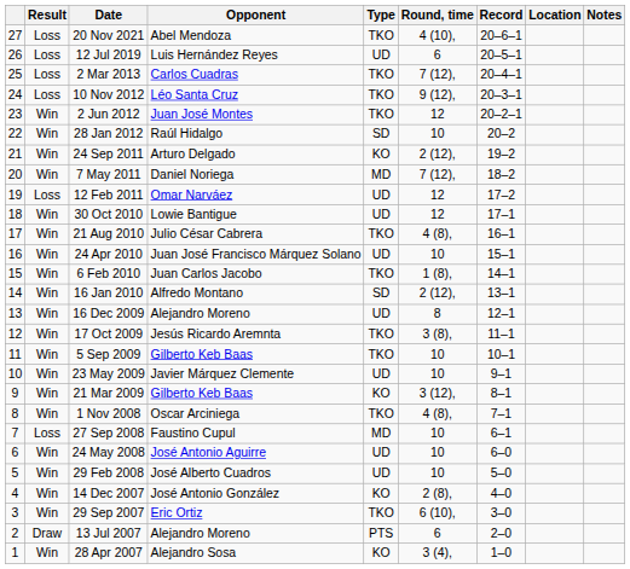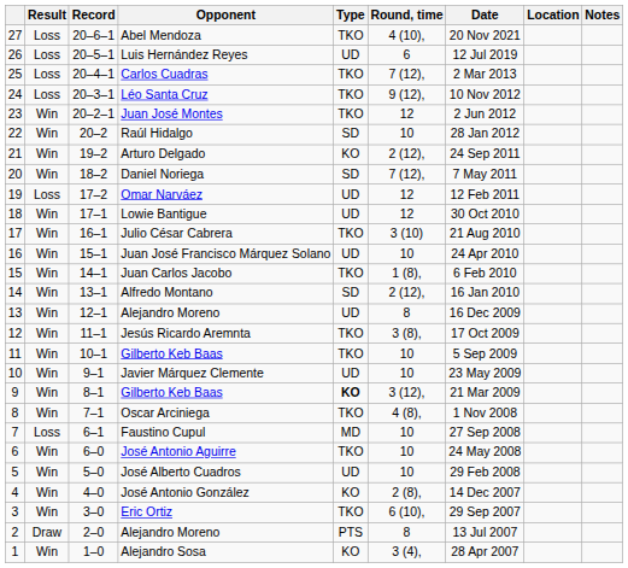 <table class="wikitable" style="text-align:center">
 <tr>
 <th></th>
 <th>Result</th>
-<th>Date</th>
+<th>Record</th>
 <th>Opponent</th>
 <th>Type</th>
 <th>Round, time</th>
-<th>Record</th>
+<th>Date</th>
 <th>Location</th>
 <th>Notes</th>
 </tr>
 <tr>
 <td>27</td>
 <td>Loss</td>
-<td>20 Nov 2021</td>
+<td>20–6–1</td>
 <td style="text-align:left;">Abel Mendoza</td>
 <td>TKO</td>
 <td>4 (10), </td>
-<td>20–6–1</td>
+<td>20 Nov 2021</td>
 <td style="text-align:left;"></td>
 <td></td>
 </tr>
 <tr>
 <td>26</td>
 <td>Loss</td>
-<td>12 Jul 2019</td>
+<td>20–5–1</td>
 <td style="text-align:left;">Luis Hernández Reyes</td>
 <td>UD</td>
 <td>6</td>
-<td>20–5–1</td>
+<td>12 Jul 2019</td>
 <td style="text-align:left;"></td>
 <td></td>
 </tr>
 <tr>
 <td>25</td>
 <td>Loss</td>
-<td>2 Mar 2013</td>
+<td>20–4–1</td>
 <td style="text-align:left;"><a href='#'>Carlos Cuadras</a></td>
 <td>TKO</td>
 <td>7 (12), </td>
-<td>20–4–1</td>
+<td>2 Mar 2013</td>
 <td style="text-align:left;"></td>
 <td style="text-align:left;"></td>
 </tr>
 <tr>
 <td>24</td>
 <td>Loss</td>
-<td>10 Nov 2012</td>
+<td>20–3–1</td>
 <td style="text-align:left;"><a href='#'>Léo Santa Cruz</a></td>
 <td>TKO</td>
 <td>9 (12), </td>
-<td>20–3–1</td>
+<td>10 Nov 2012</td>
 <td style="text-align:left;"></td>
 <td style="text-align:left;"></td>
 </tr>
 <tr>
 <td>23</td>
 <td>Win</td>
-<td>2 Jun 2012</td>
+<td>20–2–1</td>
 <td style="text-align:left;"><a href='#'>Juan José Montes</a></td>
 <td>TKO</td>
 <td>12</td>
-<td>20–2–1</td>
+<td>2 Jun 2012</td>
 <td style="text-align:left;"></td>
 <td style="text-align:left;"></td>
 </tr>
 <tr>
 <td>22</td>
 <td>Win</td>
-<td>28 Jan 2012</td>
+<td>20–2</td>
 <td style="text-align:left;">Raúl Hidalgo</td>
 <td>SD</td>
 <td>10</td>
-<td>20–2</td>
+<td>28 Jan 2012</td>
 <td style="text-align:left;"></td>
 <td></td>
 </tr>
 <tr>
 <td>21</td>
 <td>Win</td>
-<td>24 Sep 2011</td>
+<td>19–2</td>
 <td style="text-align:left;">Arturo Delgado</td>
 <td>KO</td>
 <td>2 (12), </td>
-<td>19–2</td>
+<td>24 Sep 2011</td>
 <td style="text-align:left;"></td>
 <td></td>
 </tr>
 <tr>
 <td>20</td>
 <td>Win</td>
+<td>18–2</td>
+<td style="text-align:left;">Daniel Noriega</td>
+<td>SD</td>
+<td>7 (12), </td>
 <td>7 May 2011</td>
-<td style="text-align:left;">Daniel Noriega</td>
-<td>MD</td>
-<td>7 (12), </td>
-<td>18–2</td>
 <td style="text-align:left;"></td>
 <td></td>
 </tr>
 <tr>
 <td>19</td>
 <td>Loss</td>
-<td>12 Feb 2011</td>
+<td>17–2</td>
 <td style="text-align:left;"><a href='#'>Omar Narváez</a></td>
 <td>UD</td>
 <td>12</td>
-<td>17–2</td>
+<td>12 Feb 2011</td>
 <td style="text-align:left;"></td>
 <td style="text-align:left;"></td>
 </tr>
 <tr>
 <td>18</td>
 <td>Win</td>
-<td>30 Oct 2010</td>
+<td>17–1</td>
 <td style="text-align:left;">Lowie Bantigue</td>
 <td>UD</td>
 <td>12</td>
-<td>17–1</td>
+<td>30 Oct 2010</td>
 <td style="text-align:left;"></td>
 <td></td>
 </tr>
 <tr>
 <td>17</td>
 <td>Win</td>
-<td>21 Aug 2010</td>
+<td>16–1</td>
 <td style="text-align:left;">Julio César Cabrera</td>
 <td>TKO</td>
-<td>4 (8), </td>
-<td>16–1</td>
+<td>3 (10)</td>
+<td>21 Aug 2010</td>
 <td style="text-align:left;"></td>
 <td></td>
 </tr>
 <tr>
 <td>16</td>
 <td>Win</td>
-<td>24 Apr 2010</td>
+<td>15–1</td>
 <td style="text-align:left;">Juan José Francisco Márquez Solano</td>
 <td>UD</td>
 <td>10</td>
-<td>15–1</td>
+<td>24 Apr 2010</td>
 <td style="text-align:left;"></td>
 <td></td>
 </tr>
 <tr>
 <td>15</td>
 <td>Win</td>
-<td>6 Feb 2010</td>
+<td>14–1</td>
 <td style="text-align:left;">Juan Carlos Jacobo</td>
 <td>TKO</td>
 <td>1 (8), </td>
-<td>14–1</td>
+<td>6 Feb 2010</td>
 <td style="text-align:left;"></td>
 <td></td>
 </tr>
 <tr>
 <td>14</td>
 <td>Win</td>
-<td>16 Jan 2010</td>
+<td>13–1</td>
 <td style="text-align:left;">Alfredo Montano</td>
 <td>SD</td>
 <td>2 (12), </td>
-<td>13–1</td>
+<td>16 Jan 2010</td>
 <td style="text-align:left;"></td>
 <td></td>
 </tr>
 <tr>
 <td>13</td>
 <td>Win</td>
-<td>16 Dec 2009</td>
+<td>12–1</td>
 <td style="text-align:left;">Alejandro Moreno</td>
 <td>UD</td>
 <td>8</td>
-<td>12–1</td>
+<td>16 Dec 2009</td>
 <td style="text-align:left;"></td>
 <td></td>
 </tr>
 <tr>
 <td>12</td>
 <td>Win</td>
-<td>17 Oct 2009</td>
+<td>11–1</td>
 <td style="text-align:left;">Jesús Ricardo Aremnta</td>
 <td>TKO</td>
 <td>3 (8), </td>
-<td>11–1</td>
+<td>17 Oct 2009</td>
 <td style="text-align:left;"></td>
 <td></td>
 </tr>
 <tr>
 <td>11</td>
 <td>Win</td>
-<td>5 Sep 2009</td>
+<td>10–1</td>
 <td style="text-align:left;"><a href='#'>Gilberto Keb Baas</a></td>
 <td>TKO</td>
 <td>10</td>
-<td>10–1</td>
+<td>5 Sep 2009</td>
 <td style="text-align:left;"></td>
 <td style="text-align:left;"></td>
 </tr>
 <tr>
 <td>10</td>
 <td>Win</td>
-<td>23 May 2009</td>
+<td>9–1</td>
 <td style="text-align:left;">Javier Márquez Clemente</td>
 <td>UD</td>
 <td>10</td>
-<td>9–1</td>
+<td>23 May 2009</td>
 <td style="text-align:left;"></td>
 <td></td>
 </tr>
 <tr>
 <td>9</td>
 <td>Win</td>
+<td>8–1</td>
+<td style="text-align:left;"><a href='#'>Gilberto Keb Baas</a></td>
+<td><strong>KO</strong></td>
+<td>3 (12), </td>
 <td>21 Mar 2009</td>
-<td style="text-align:left;"><a href='#'>Gilberto Keb Baas</a></td>
-<td>KO</td>
-<td>3 (12), </td>
-<td>8–1</td>
 <td style="text-align:left;"></td>
 <td></td>
 </tr>
 <tr>
 <td>8</td>
 <td>Win</td>
-<td>1 Nov 2008</td>
+<td>7–1</td>
 <td style="text-align:left;">Oscar Arciniega</td>
 <td>TKO</td>
 <td>4 (8), </td>
-<td>7–1</td>
+<td>1 Nov 2008</td>
 <td style="text-align:left;"></td>
 <td></td>
 </tr>
 <tr>
 <td>7</td>
 <td>Loss</td>
-<td>27 Sep 2008</td>
+<td>6–1</td>
 <td style="text-align:left;">Faustino Cupul</td>
 <td>MD</td>
 <td>10</td>
-<td>6–1</td>
+<td>27 Sep 2008</td>
 <td style="text-align:left;"></td>
 <td style="text-align:left;"></td>
 </tr>
 <tr>
 <td>6</td>
 <td>Win</td>
+<td>6–0</td>
+<td style="text-align:left;"><a href='#'>José Antonio Aguirre</a></td>
+<td>TKO</td>
+<td>10</td>
 <td>24 May 2008</td>
-<td style="text-align:left;"><a href='#'>José Antonio Aguirre</a></td>
-<td>UD</td>
-<td>10</td>
-<td>6–0</td>
 <td style="text-align:left;"></td>
 <td></td>
 </tr>
 <tr>
 <td>5</td>
 <td>Win</td>
-<td>29 Feb 2008</td>
+<td>5–0</td>
 <td style="text-align:left;">José Alberto Cuadros</td>
 <td>UD</td>
 <td>10</td>
-<td>5–0</td>
+<td>29 Feb 2008</td>
 <td style="text-align:left;"></td>
 <td></td>
 </tr>
 <tr>
 <td>4</td>
 <td>Win</td>
-<td>14 Dec 2007</td>
+<td>4–0</td>
 <td style="text-align:left;">José Antonio González</td>
 <td>KO</td>
 <td>2 (8), </td>
-<td>4–0</td>
+<td>14 Dec 2007</td>
 <td style="text-align:left;"></td>
 <td></td>
 </tr>
 <tr>
 <td>3</td>
 <td>Win</td>
-<td>29 Sep 2007</td>
+<td>3–0</td>
 <td style="text-align:left;"><a href='#'>Eric Ortiz</a></td>
 <td>TKO</td>
 <td>6 (10), </td>
-<td>3–0</td>
+<td>29 Sep 2007</td>
 <td style="text-align:left;"></td>
 <td></td>
 </tr>
 <tr>
 <td>2</td>
 <td>Draw</td>
-<td>13 Jul 2007</td>
+<td>2–0</td>
 <td style="text-align:left;">Alejandro Moreno</td>
 <td>PTS</td>
-<td>6</td>
-<td>2–0</td>
+<td>8</td>
+<td>13 Jul 2007</td>
 <td style="text-align:left;"></td>
 <td></td>
 </tr>
 <tr>
 <td>1</td>
 <td>Win</td>
-<td>28 Apr 2007</td>
+<td>1–0</td>
 <td style="text-align:left;">Alejandro Sosa</td>
 <td>KO</td>
 <td>3 (4), </td>
-<td>1–0</td>
+<td>28 Apr 2007</td>
 <td style="text-align:left;"></td>
 <td></td>
 </tr>
 </table>
